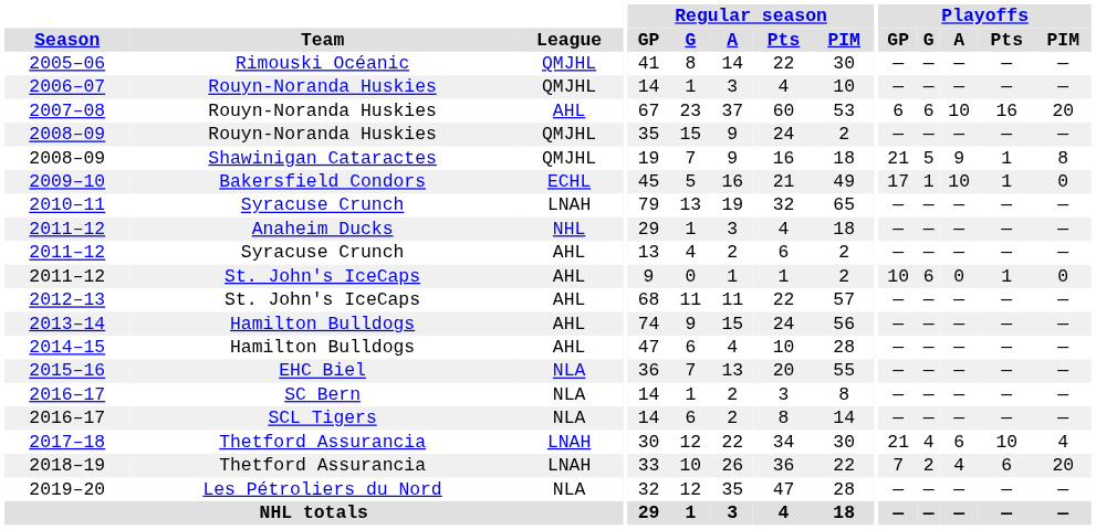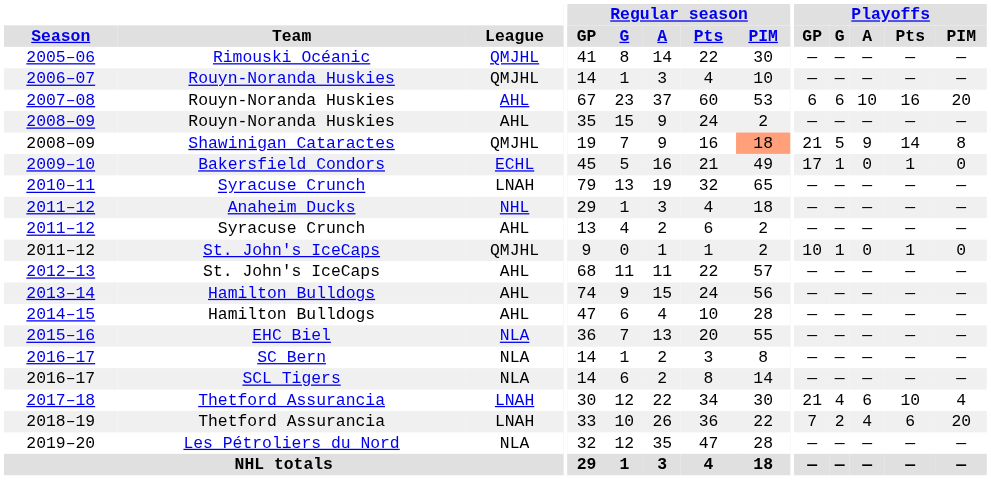 <table border="0" cellpadding="1" cellspacing="0" style="text-align:center; width:60em">
 <tr bgcolor="#e0e0e0">
 <th colspan="3" bgcolor="#ffffff"></th>
 <th rowspan="100" bgcolor="#ffffff"></th>
 <th colspan="5"><a href='#'>Regular season</a></th>
 <th rowspan="100" bgcolor="#ffffff"></th>
 <th colspan="5"><a href='#'>Playoffs</a></th>
 </tr>
 <tr bgcolor="#e0e0e0">
 <th><a href='#'>Season</a></th>
 <th>Team</th>
 <th>League</th>
 <th>GP</th>
 <th><a href='#'>G</a></th>
 <th><a href='#'>A</a></th>
 <th><a href='#'>Pts</a></th>
 <th><a href='#'>PIM</a></th>
 <th>GP</th>
 <th>G</th>
 <th>A</th>
 <th>Pts</th>
 <th>PIM</th>
 </tr>
 <tr ALIGN="center">
 <td><a href='#'>2005–06</a></td>
 <td><a href='#'>Rimouski Océanic</a></td>
 <td><a href='#'>QMJHL</a></td>
 <td>41</td>
 <td>8</td>
 <td>14</td>
 <td>22</td>
 <td>30</td>
 <td>—</td>
 <td>—</td>
 <td>—</td>
 <td>—</td>
 <td>—</td>
 </tr>
 <tr ALIGN="center" bgcolor="#f0f0f0">
 <td><a href='#'>2006–07</a></td>
 <td><a href='#'>Rouyn-Noranda Huskies</a></td>
 <td>QMJHL</td>
 <td>14</td>
 <td>1</td>
 <td>3</td>
 <td>4</td>
 <td>10</td>
 <td>—</td>
 <td>—</td>
 <td>—</td>
 <td>—</td>
 <td>—</td>
 </tr>
 <tr ALIGN="center">
 <td><a href='#'>2007–08</a></td>
 <td>Rouyn-Noranda Huskies</td>
 <td><a href='#'>AHL</a></td>
 <td>67</td>
 <td>23</td>
 <td>37</td>
 <td>60</td>
 <td>53</td>
 <td>6</td>
 <td>6</td>
 <td>10</td>
 <td>16</td>
 <td>20</td>
 </tr>
 <tr ALIGN="center" bgcolor="#f0f0f0">
 <td><a href='#'>2008–09</a></td>
 <td>Rouyn-Noranda Huskies</td>
-<td>QMJHL</td>
+<td>AHL</td>
 <td>35</td>
 <td>15</td>
 <td>9</td>
 <td>24</td>
 <td>2</td>
 <td>—</td>
 <td>—</td>
 <td>—</td>
 <td>—</td>
 <td>—</td>
 </tr>
 <tr ALIGN="center">
 <td>2008–09</td>
 <td><a href='#'>Shawinigan Cataractes</a></td>
 <td>QMJHL</td>
 <td>19</td>
 <td>7</td>
 <td>9</td>
 <td>16</td>
-<td>18</td>
+<td style="background: lightsalmon;">18</td>
 <td>21</td>
 <td>5</td>
 <td>9</td>
-<td>1</td>
+<td>14</td>
 <td>8</td>
 </tr>
 <tr ALIGN="center" bgcolor="#f0f0f0">
 <td><a href='#'>2009–10</a></td>
 <td><a href='#'>Bakersfield Condors</a></td>
 <td><a href='#'>ECHL</a></td>
 <td>45</td>
 <td>5</td>
 <td>16</td>
 <td>21</td>
 <td>49</td>
 <td>17</td>
 <td>1</td>
-<td>10</td>
+<td>0</td>
 <td>1</td>
 <td>0</td>
 </tr>
 <tr ALIGN="center">
 <td><a href='#'>2010–11</a></td>
 <td><a href='#'>Syracuse Crunch</a></td>
 <td>LNAH</td>
 <td>79</td>
 <td>13</td>
 <td>19</td>
 <td>32</td>
 <td>65</td>
 <td>—</td>
 <td>—</td>
 <td>—</td>
 <td>—</td>
 <td>—</td>
 </tr>
 <tr ALIGN="center" bgcolor="#f0f0f0">
 <td><a href='#'>2011–12</a></td>
 <td><a href='#'>Anaheim Ducks</a></td>
 <td><a href='#'>NHL</a></td>
 <td>29</td>
 <td>1</td>
 <td>3</td>
 <td>4</td>
 <td>18</td>
 <td>—</td>
 <td>—</td>
 <td>—</td>
 <td>—</td>
 <td>—</td>
 </tr>
 <tr ALIGN="center">
 <td><a href='#'>2011–12</a></td>
 <td>Syracuse Crunch</td>
 <td>AHL</td>
 <td>13</td>
 <td>4</td>
 <td>2</td>
 <td>6</td>
 <td>2</td>
 <td>—</td>
 <td>—</td>
 <td>—</td>
 <td>—</td>
 <td>—</td>
 </tr>
 <tr ALIGN="center" bgcolor="#f0f0f0">
 <td>2011–12</td>
 <td><a href='#'>St. John's IceCaps</a></td>
-<td>AHL</td>
+<td>QMJHL</td>
 <td>9</td>
 <td>0</td>
 <td>1</td>
 <td>1</td>
 <td>2</td>
 <td>10</td>
-<td>6</td>
+<td>1</td>
 <td>0</td>
 <td>1</td>
 <td>0</td>
 </tr>
 <tr ALIGN="center">
 <td><a href='#'>2012–13</a></td>
 <td>St. John's IceCaps</td>
 <td>AHL</td>
 <td>68</td>
 <td>11</td>
 <td>11</td>
 <td>22</td>
 <td>57</td>
 <td>—</td>
 <td>—</td>
 <td>—</td>
 <td>—</td>
 <td>—</td>
 </tr>
 <tr ALIGN="center" bgcolor="#f0f0f0">
 <td><a href='#'>2013–14</a></td>
 <td><a href='#'>Hamilton Bulldogs</a></td>
 <td>AHL</td>
 <td>74</td>
 <td>9</td>
 <td>15</td>
 <td>24</td>
 <td>56</td>
 <td>—</td>
 <td>—</td>
 <td>—</td>
 <td>—</td>
 <td>—</td>
 </tr>
 <tr ALIGN="center">
 <td><a href='#'>2014–15</a></td>
 <td>Hamilton Bulldogs</td>
 <td>AHL</td>
 <td>47</td>
 <td>6</td>
 <td>4</td>
 <td>10</td>
 <td>28</td>
 <td>—</td>
 <td>—</td>
 <td>—</td>
 <td>—</td>
 <td>—</td>
 </tr>
 <tr ALIGN="center" bgcolor="#f0f0f0">
 <td><a href='#'>2015–16</a></td>
 <td><a href='#'>EHC Biel</a></td>
 <td><a href='#'>NLA</a></td>
 <td>36</td>
 <td>7</td>
 <td>13</td>
 <td>20</td>
 <td>55</td>
 <td>—</td>
 <td>—</td>
 <td>—</td>
 <td>—</td>
 <td>—</td>
 </tr>
 <tr ALIGN="center">
 <td><a href='#'>2016–17</a></td>
 <td><a href='#'>SC Bern</a></td>
 <td>NLA</td>
 <td>14</td>
 <td>1</td>
 <td>2</td>
 <td>3</td>
 <td>8</td>
 <td>—</td>
 <td>—</td>
 <td>—</td>
 <td>—</td>
 <td>—</td>
 </tr>
 <tr ALIGN="center" bgcolor="#f0f0f0">
 <td>2016–17</td>
 <td><a href='#'>SCL Tigers</a></td>
 <td>NLA</td>
 <td>14</td>
 <td>6</td>
 <td>2</td>
 <td>8</td>
 <td>14</td>
 <td>—</td>
 <td>—</td>
 <td>—</td>
 <td>—</td>
 <td>—</td>
 </tr>
 <tr ALIGN="center">
 <td><a href='#'>2017–18</a></td>
 <td><a href='#'>Thetford Assurancia</a></td>
 <td><a href='#'>LNAH</a></td>
 <td>30</td>
 <td>12</td>
 <td>22</td>
 <td>34</td>
 <td>30</td>
 <td>21</td>
 <td>4</td>
 <td>6</td>
 <td>10</td>
 <td>4</td>
 </tr>
 <tr ALIGN="center" bgcolor="#f0f0f0">
 <td>2018–19</td>
 <td>Thetford Assurancia</td>
 <td>LNAH</td>
 <td>33</td>
 <td>10</td>
 <td>26</td>
 <td>36</td>
 <td>22</td>
 <td>7</td>
 <td>2</td>
 <td>4</td>
 <td>6</td>
 <td>20</td>
 </tr>
 <tr>
 <td>2019–20</td>
 <td><a href='#'>Les Pétroliers du Nord</a></td>
 <td>NLA</td>
 <td>32</td>
 <td>12</td>
 <td>35</td>
 <td>47</td>
 <td>28</td>
 <td>—</td>
 <td>—</td>
 <td>—</td>
 <td>—</td>
 <td>—</td>
 </tr>
 <tr bgcolor="#e0e0e0">
 <th colspan="3">NHL totals</th>
 <th>29</th>
 <th>1</th>
 <th>3</th>
 <th>4</th>
 <th>18</th>
 <th>—</th>
 <th>—</th>
 <th>—</th>
 <th>—</th>
 <th>—</th>
 </tr>
 </table>
